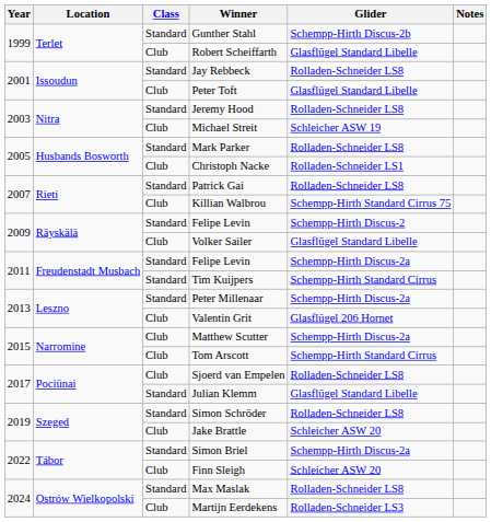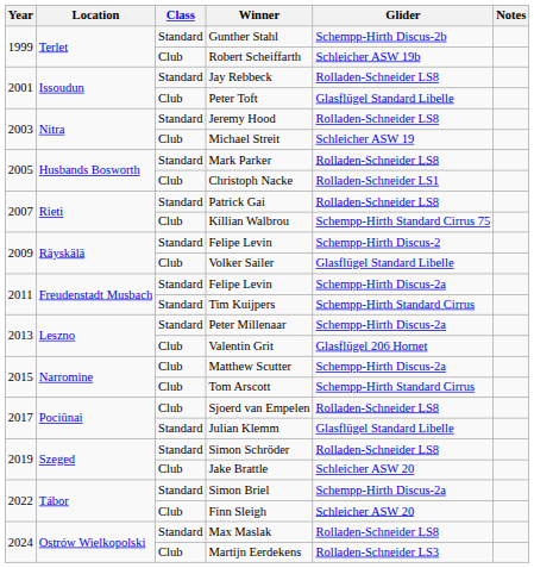 <table class="wikitable" style="font-size:90%;">
 <tr>
 <th>Year</th>
 <th>Location</th>
 <th><a href='#'>Class</a></th>
 <th>Winner</th>
 <th>Glider</th>
 <th>Notes</th>
 </tr>
 <tr>
 <td rowspan=2>1999</td>
 <td rowspan=2> <a href='#'>Terlet</a></td>
 <td>Standard</td>
 <td> Gunther Stahl</td>
 <td><a href='#'>Schempp-Hirth Discus-2b</a></td>
 <td></td>
 </tr>
 <tr>
 <td>Club</td>
 <td> Robert Scheiffarth</td>
-<td><a href='#'>Glasflügel Standard Libelle</a></td>
+<td><a href='#'>Schleicher ASW 19b</a></td>
 <td></td>
 </tr>
 <tr>
 <td rowspan=2>2001</td>
 <td rowspan=2> <a href='#'>Issoudun</a></td>
 <td>Standard</td>
 <td> Jay Rebbeck</td>
 <td><a href='#'>Rolladen-Schneider LS8</a></td>
 <td></td>
 </tr>
 <tr>
 <td>Club</td>
 <td> Peter Toft</td>
 <td><a href='#'>Glasflügel Standard Libelle</a></td>
 <td></td>
 </tr>
 <tr>
 <td rowspan=2>2003</td>
 <td rowspan=2> <a href='#'>Nitra</a></td>
 <td>Standard</td>
 <td> Jeremy Hood</td>
 <td><a href='#'>Rolladen-Schneider LS8</a></td>
 <td></td>
 </tr>
 <tr>
 <td>Club</td>
 <td> Michael Streit</td>
 <td><a href='#'>Schleicher ASW 19</a></td>
 <td></td>
 </tr>
 <tr>
 <td rowspan=2>2005</td>
 <td rowspan=2> <a href='#'>Husbands Bosworth</a></td>
 <td>Standard</td>
 <td> Mark Parker</td>
 <td><a href='#'>Rolladen-Schneider LS8</a></td>
 <td></td>
 </tr>
 <tr>
 <td>Club</td>
 <td> Christoph Nacke</td>
 <td><a href='#'>Rolladen-Schneider LS1</a></td>
 <td></td>
 </tr>
 <tr>
 <td rowspan=2>2007</td>
 <td rowspan=2> <a href='#'>Rieti</a></td>
 <td>Standard</td>
 <td> Patrick Gai</td>
 <td><a href='#'>Rolladen-Schneider LS8</a></td>
 <td></td>
 </tr>
 <tr>
 <td>Club</td>
 <td> Killian Walbrou</td>
 <td><a href='#'>Schempp-Hirth Standard Cirrus 75</a></td>
 <td></td>
 </tr>
 <tr>
 <td rowspan=2>2009</td>
 <td rowspan=2> <a href='#'>Räyskälä</a></td>
 <td>Standard</td>
 <td> Felipe Levin</td>
 <td><a href='#'>Schempp-Hirth Discus-2</a></td>
 <td></td>
 </tr>
 <tr>
 <td>Club</td>
 <td> Volker Sailer</td>
 <td><a href='#'>Glasflügel Standard Libelle</a></td>
 <td></td>
 </tr>
 <tr>
 <td rowspan=2>2011</td>
 <td rowspan=2> <a href='#'>Freudenstadt Musbach</a></td>
 <td>Standard</td>
 <td> Felipe Levin</td>
 <td><a href='#'>Schempp-Hirth Discus-2a</a></td>
 <td></td>
 </tr>
 <tr>
 <td>Standard</td>
 <td> Tim Kuijpers</td>
 <td><a href='#'>Schempp-Hirth Standard Cirrus</a></td>
 <td></td>
 </tr>
 <tr>
 <td rowspan=2>2013</td>
 <td rowspan=2> <a href='#'>Leszno</a></td>
 <td>Standard</td>
 <td> Peter Millenaar</td>
 <td><a href='#'>Schempp-Hirth Discus-2a</a></td>
 <td></td>
 </tr>
 <tr>
 <td>Club</td>
 <td> Valentin Grit</td>
 <td><a href='#'>Glasflügel 206 Hornet</a></td>
 <td></td>
 </tr>
 <tr>
 <td rowspan=2>2015</td>
 <td rowspan=2> <a href='#'>Narromine</a></td>
 <td>Club</td>
 <td> Matthew Scutter</td>
 <td><a href='#'>Schempp-Hirth Discus-2a</a></td>
 <td></td>
 </tr>
 <tr>
 <td>Club</td>
 <td> Tom Arscott</td>
 <td><a href='#'>Schempp-Hirth Standard Cirrus</a></td>
 <td></td>
 </tr>
 <tr>
 <td rowspan=2>2017</td>
 <td rowspan=2> <a href='#'>Pociūnai</a></td>
 <td>Club</td>
 <td> Sjoerd van Empelen</td>
 <td><a href='#'>Rolladen-Schneider LS8</a></td>
 <td></td>
 </tr>
 <tr>
 <td>Standard</td>
 <td> Julian Klemm</td>
 <td><a href='#'>Glasflügel Standard Libelle</a></td>
 <td></td>
 </tr>
 <tr>
 <td rowspan=2>2019</td>
 <td rowspan=2> <a href='#'>Szeged</a></td>
 <td>Standard</td>
 <td> Simon Schröder</td>
 <td><a href='#'>Rolladen-Schneider LS8</a></td>
 <td></td>
 </tr>
 <tr>
 <td>Club</td>
 <td> Jake Brattle</td>
 <td><a href='#'>Schleicher ASW 20</a></td>
 <td></td>
 </tr>
 <tr>
 <td rowspan=2>2022</td>
 <td rowspan=2> <a href='#'>Tábor</a></td>
 <td>Standard</td>
 <td> Simon Briel</td>
 <td><a href='#'>Schempp-Hirth Discus-2a</a></td>
 <td></td>
 </tr>
 <tr>
 <td>Club</td>
 <td> Finn Sleigh</td>
 <td><a href='#'>Schleicher ASW 20</a></td>
 <td></td>
 </tr>
 <tr>
 <td rowspan=2>2024</td>
 <td rowspan=2> <a href='#'>Ostrów Wielkopolski</a></td>
 <td>Standard</td>
 <td> Max Maslak</td>
 <td><a href='#'>Rolladen-Schneider LS8</a></td>
 <td></td>
 </tr>
 <tr>
 <td>Club</td>
 <td> Martijn Eerdekens</td>
 <td><a href='#'>Rolladen-Schneider LS3</a></td>
 <td></td>
 </tr>
 </table>
